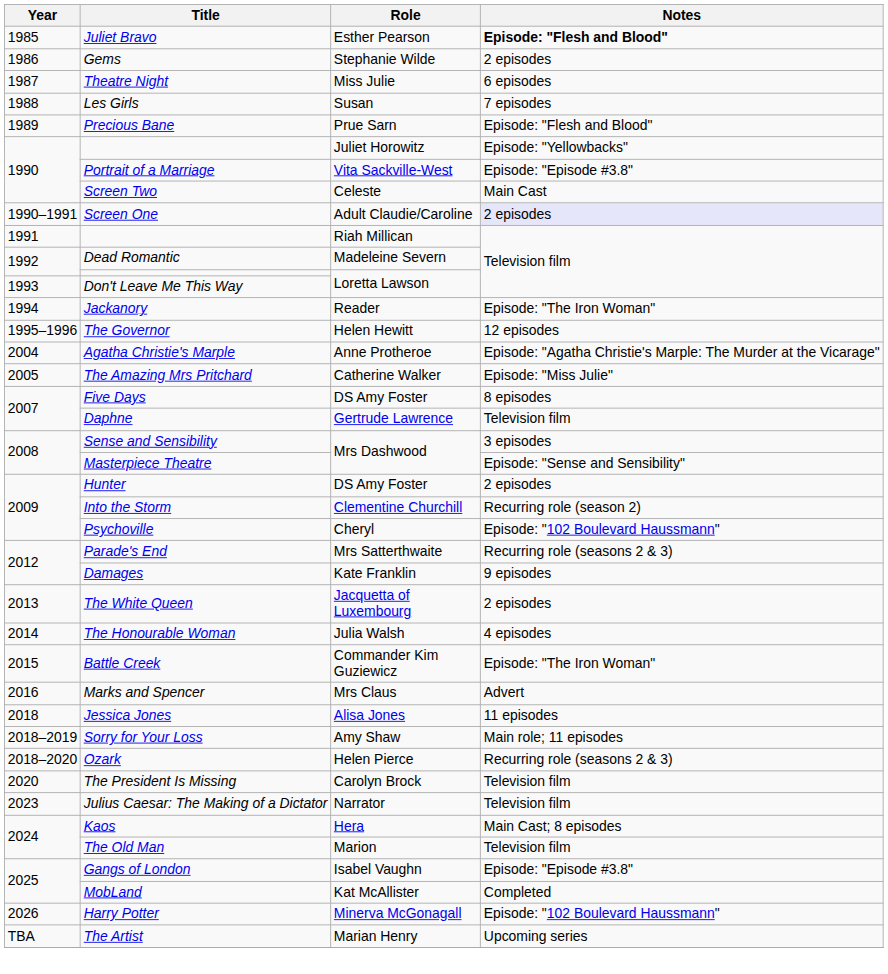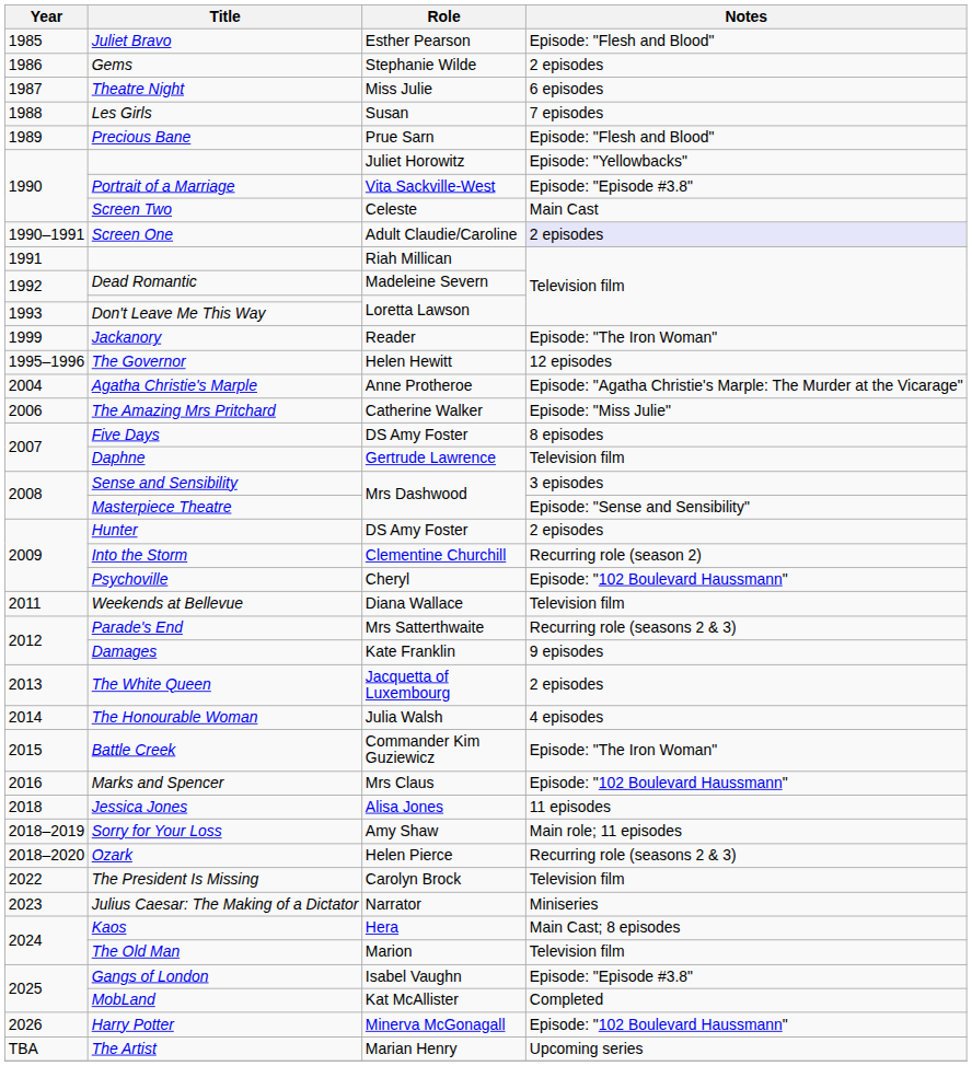 <table class="wikitable sortable">
 <tr>
 <th>Year</th>
 <th>Title</th>
 <th width="165px">Role</th>
 <th class="unsortable">Notes</th>
 </tr>
 <tr>
 <td>1985</td>
 <td><em><a href='#'>Juliet Bravo</a></em></td>
 <td>Esther Pearson</td>
-<td><strong>Episode: "Flesh and Blood"</strong></td>
+<td>Episode: "Flesh and Blood"</td>
 </tr>
 <tr>
 <td>1986</td>
 <td><em>Gems</em></td>
 <td>Stephanie Wilde</td>
 <td>2 episodes</td>
 </tr>
 <tr>
 <td>1987</td>
 <td><em><a href='#'>Theatre Night</a></em></td>
 <td>Miss Julie</td>
 <td>6 episodes</td>
 </tr>
 <tr>
 <td>1988</td>
 <td><em>Les Girls</em></td>
 <td>Susan</td>
 <td>7 episodes</td>
 </tr>
 <tr>
 <td>1989</td>
 <td><em><a href='#'>Precious Bane</a></em></td>
 <td>Prue Sarn</td>
 <td>Episode: "Flesh and Blood"</td>
 </tr>
 <tr>
 <td rowspan="3">1990</td>
 <td><em></em></td>
 <td>Juliet Horowitz</td>
 <td>Episode: "Yellowbacks"</td>
 </tr>
 <tr>
 <td><em><a href='#'>Portrait of a Marriage</a></em></td>
 <td><a href='#'>Vita Sackville-West</a></td>
 <td>Episode: "Episode #3.8"</td>
 </tr>
 <tr>
 <td><em><a href='#'>Screen Two</a></em></td>
 <td>Celeste</td>
 <td>Main Cast</td>
 </tr>
 <tr>
 <td>1990–1991</td>
 <td><em><a href='#'>Screen One</a></em></td>
 <td>Adult Claudie/Caroline</td>
 <td style="background: lavender;">2 episodes</td>
 </tr>
 <tr>
 <td>1991</td>
 <td><em></em></td>
 <td>Riah Millican</td>
 <td rowspan="4">Television film</td>
 </tr>
 <tr>
 <td rowspan="2">1992</td>
 <td><em>Dead Romantic</em></td>
 <td>Madeleine Severn</td>
 </tr>
 <tr>
 <td><em></em></td>
 <td rowspan="2">Loretta Lawson</td>
 </tr>
 <tr>
 <td>1993</td>
 <td><em>Don't Leave Me This Way</em></td>
 </tr>
 <tr>
-<td>1994</td>
+<td>1999</td>
 <td><em><a href='#'>Jackanory</a></em></td>
 <td>Reader</td>
 <td>Episode: "The Iron Woman"</td>
 </tr>
 <tr>
 <td>1995–1996</td>
 <td><em><a href='#'>The Governor</a></em></td>
 <td>Helen Hewitt</td>
 <td>12 episodes</td>
 </tr>
 <tr>
 <td>2004</td>
 <td><em><a href='#'>Agatha Christie's Marple</a></em></td>
 <td>Anne Protheroe</td>
 <td>Episode: "Agatha Christie's Marple: The Murder at the Vicarage"</td>
 </tr>
 <tr>
-<td>2005</td>
+<td>2006</td>
 <td><em><a href='#'>The Amazing Mrs Pritchard</a></em></td>
 <td>Catherine Walker</td>
 <td>Episode: "Miss Julie"</td>
 </tr>
 <tr>
 <td rowspan="2">2007</td>
 <td><em><a href='#'>Five Days</a></em></td>
 <td>DS Amy Foster</td>
 <td>8 episodes</td>
 </tr>
 <tr>
 <td><em><a href='#'>Daphne</a></em></td>
 <td><a href='#'>Gertrude Lawrence</a></td>
 <td>Television film</td>
 </tr>
 <tr>
 <td rowspan="2">2008</td>
 <td><em><a href='#'>Sense and Sensibility</a></em></td>
 <td rowspan="2">Mrs Dashwood</td>
 <td>3 episodes</td>
 </tr>
 <tr>
 <td><em><a href='#'>Masterpiece Theatre</a></em></td>
 <td>Episode: "Sense and Sensibility"</td>
 </tr>
 <tr>
 <td rowspan="3">2009</td>
 <td><em><a href='#'>Hunter</a></em></td>
 <td>DS Amy Foster</td>
 <td>2 episodes</td>
 </tr>
 <tr>
 <td><em><a href='#'>Into the Storm</a></em></td>
 <td><a href='#'>Clementine Churchill</a></td>
 <td>Recurring role (season 2)</td>
 </tr>
 <tr>
 <td><em><a href='#'>Psychoville</a></em></td>
 <td>Cheryl</td>
 <td>Episode: "<a href='#'>102 Boulevard Haussmann</a>"</td>
 </tr>
 <tr>
+<td>2011</td>
+<td><em>Weekends at Bellevue</em></td>
+<td>Diana Wallace</td>
+<td>Television film</td>
+</tr>
+<tr>
 <td rowspan="2">2012</td>
 <td><em><a href='#'>Parade's End</a></em></td>
 <td>Mrs Satterthwaite</td>
 <td>Recurring role (seasons 2 & 3)</td>
 </tr>
 <tr>
 <td><em><a href='#'>Damages</a></em></td>
 <td>Kate Franklin</td>
 <td>9 episodes</td>
 </tr>
 <tr>
 <td>2013</td>
 <td><a href='#'><em>The White Queen</em></a></td>
 <td><a href='#'>Jacquetta of Luxembourg</a></td>
 <td>2 episodes</td>
 </tr>
 <tr>
 <td>2014</td>
 <td><em><a href='#'>The Honourable Woman</a></em></td>
 <td>Julia Walsh</td>
 <td>4 episodes</td>
 </tr>
 <tr>
 <td>2015</td>
 <td><em><a href='#'>Battle Creek</a></em></td>
 <td>Commander Kim Guziewicz</td>
 <td>Episode: "The Iron Woman"</td>
 </tr>
 <tr>
 <td>2016</td>
 <td><em>Marks and Spencer</em></td>
 <td>Mrs Claus</td>
-<td>Advert</td>
+<td>Episode: "<a href='#'>102 Boulevard Haussmann</a>"</td>
 </tr>
 <tr>
 <td>2018</td>
 <td><em><a href='#'>Jessica Jones</a></em></td>
 <td><a href='#'>Alisa Jones</a></td>
 <td>11 episodes</td>
 </tr>
 <tr>
 <td>2018–2019</td>
 <td><em><a href='#'>Sorry for Your Loss</a></em></td>
 <td>Amy Shaw</td>
 <td>Main role; 11 episodes</td>
 </tr>
 <tr>
 <td>2018–2020</td>
 <td><em><a href='#'>Ozark</a></em></td>
 <td>Helen Pierce</td>
 <td>Recurring role (seasons 2 & 3)</td>
 </tr>
 <tr>
-<td>2020</td>
+<td>2022</td>
 <td><em>The President Is Missing</em></td>
 <td>Carolyn Brock</td>
 <td>Television film</td>
 </tr>
 <tr>
 <td>2023</td>
 <td><em>Julius Caesar: The Making of a Dictator</em></td>
 <td>Narrator</td>
-<td>Television film</td>
+<td>Miniseries</td>
 </tr>
 <tr>
 <td rowspan="2">2024</td>
 <td><em><a href='#'>Kaos</a></em></td>
 <td><a href='#'>Hera</a></td>
 <td>Main Cast; 8 episodes</td>
 </tr>
 <tr>
 <td><em><a href='#'>The Old Man</a></em></td>
 <td>Marion</td>
 <td>Television film</td>
 </tr>
 <tr>
 <td rowspan="2">2025</td>
 <td><a href='#'><em>Gangs of London</em></a></td>
 <td>Isabel Vaughn</td>
 <td>Episode: "Episode #3.8"</td>
 </tr>
 <tr>
 <td><a href='#'><em>MobLand</em></a></td>
 <td>Kat McAllister</td>
 <td>Completed</td>
 </tr>
 <tr>
 <td>2026</td>
 <td><em><a href='#'>Harry Potter</a></em></td>
 <td><a href='#'>Minerva McGonagall</a></td>
 <td>Episode: "<a href='#'>102 Boulevard Haussmann</a>"</td>
 </tr>
 <tr>
 <td>TBA</td>
 <td><a href='#'><em>The Artist</em></a></td>
 <td>Marian Henry</td>
 <td>Upcoming series</td>
 </tr>
 <tr>
 </tr>
 </table>
